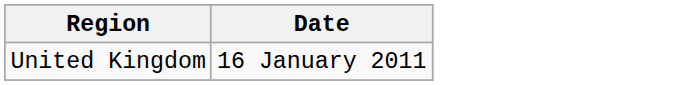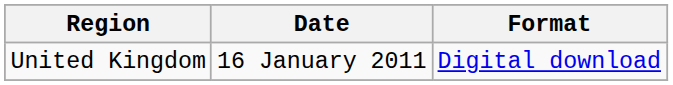 <table class=wikitable>
 <tr>
 <th>Region</th>
 <th>Date</th>
+<th>Format</th>
 </tr>
 <tr>
 <td>United Kingdom</td>
 <td>16 January 2011</td>
+<td><a href='#'>Digital download</a></td>
 </tr>
 </table>
